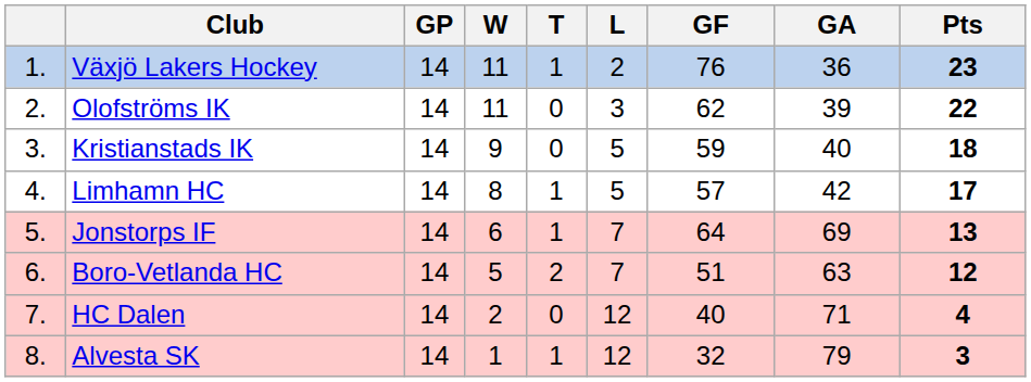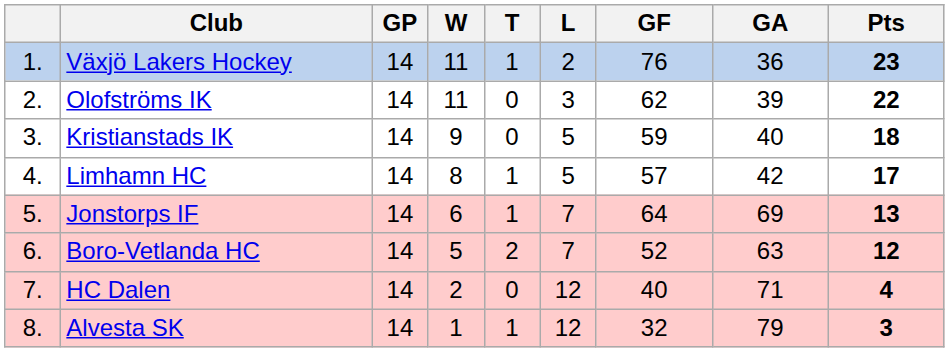 <table class="wikitable">
 <tr>
 <th width="30"></th>
 <th width="200">Club</th>
 <th width="30">GP</th>
 <th width="30">W</th>
 <th width="30">T</th>
 <th width="30">L</th>
 <th width="70">GF</th>
 <th width="70">GA</th>
 <th width="70">Pts</th>
 </tr>
 <tr bgcolor="#BCD2EE" align="center">
 <td>1.</td>
 <td align="left"><a href='#'>Växjö Lakers Hockey</a></td>
 <td>14</td>
 <td>11</td>
 <td>1</td>
 <td>2</td>
 <td>76</td>
 <td>36</td>
 <td><strong>23</strong></td>
 </tr>
 <tr bgcolor="#FFFFFF" align="center">
 <td>2.</td>
 <td align="left"><a href='#'>Olofströms IK</a></td>
 <td>14</td>
 <td>11</td>
 <td>0</td>
 <td>3</td>
 <td>62</td>
 <td>39</td>
 <td><strong>22</strong></td>
 </tr>
 <tr bgcolor="#FFFFFF" align="center">
 <td>3.</td>
 <td align="left"><a href='#'>Kristianstads IK</a></td>
 <td>14</td>
 <td>9</td>
 <td>0</td>
 <td>5</td>
 <td>59</td>
 <td>40</td>
 <td><strong>18</strong></td>
 </tr>
 <tr bgcolor="#FFFFFF" align="center">
 <td>4.</td>
 <td align="left"><a href='#'>Limhamn HC</a></td>
 <td>14</td>
 <td>8</td>
 <td>1</td>
 <td>5</td>
 <td>57</td>
 <td>42</td>
 <td><strong>17</strong></td>
 </tr>
 <tr bgcolor="#FFCCCC" align="center">
 <td>5.</td>
 <td align="left"><a href='#'>Jonstorps IF</a></td>
 <td>14</td>
 <td>6</td>
 <td>1</td>
 <td>7</td>
 <td>64</td>
 <td>69</td>
 <td><strong>13</strong></td>
 </tr>
 <tr bgcolor="#FFCCCC" align="center">
 <td>6.</td>
 <td align="left"><a href='#'>Boro-Vetlanda HC</a></td>
 <td>14</td>
 <td>5</td>
 <td>2</td>
 <td>7</td>
-<td>51</td>
+<td>52</td>
 <td>63</td>
 <td><strong>12</strong></td>
 </tr>
 <tr bgcolor="#FFCCCC" align="center">
 <td>7.</td>
 <td align="left"><a href='#'>HC Dalen</a></td>
 <td>14</td>
 <td>2</td>
 <td>0</td>
 <td>12</td>
 <td>40</td>
 <td>71</td>
 <td><strong>4</strong></td>
 </tr>
 <tr bgcolor="#FFCCCC" align="center">
 <td>8.</td>
 <td align="left"><a href='#'>Alvesta SK</a></td>
 <td>14</td>
 <td>1</td>
 <td>1</td>
 <td>12</td>
 <td>32</td>
 <td>79</td>
 <td><strong>3</strong></td>
 </tr>
 </table>
